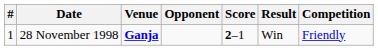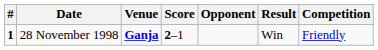 <table class="wikitable">
 <tr>
 <th>#</th>
 <th>Date</th>
 <th>Venue</th>
+<th>Score</th>
 <th>Opponent</th>
-<th>Score</th>
 <th>Result</th>
 <th>Competition</th>
 </tr>
 <tr>
-<td>1</td>
+<td><strong>1</strong></td>
 <td>28 November 1998</td>
 <td><strong><a href='#'>Ganja</a></strong></td>
+<td><strong>2</strong>–1</td>
 <td></td>
-<td><strong>2</strong>–1</td>
 <td>Win</td>
 <td><a href='#'>Friendly</a></td>
 </tr>
 </table>
